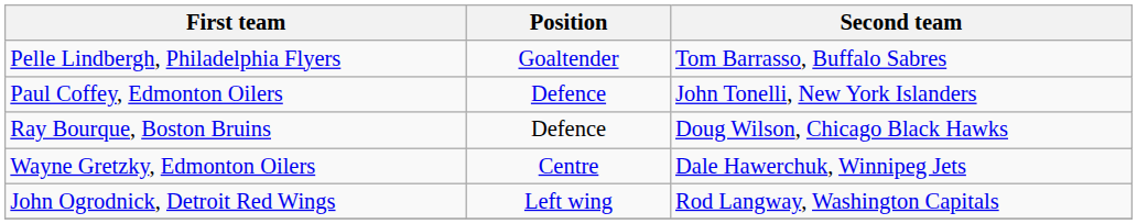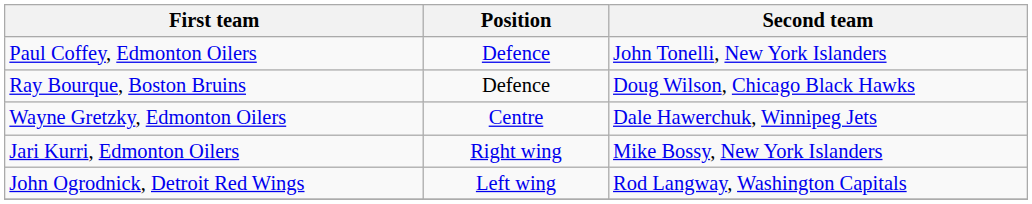 <table class="wikitable" style="width:50em">
 <tr>
 <th style="width:20em">First team</th>
 <th>  Position  </th>
 <th style="width:20em">Second team</th>
-</tr>
-<tr>
-<td><a href='#'>Pelle Lindbergh</a>, <a href='#'>Philadelphia Flyers</a></td>
-<td align=center><a href='#'>Goaltender</a></td>
-<td><a href='#'>Tom Barrasso</a>, <a href='#'>Buffalo Sabres</a></td>
 </tr>
 <tr>
 <td><a href='#'>Paul Coffey</a>, <a href='#'>Edmonton Oilers</a></td>
 <td align=center><a href='#'>Defence</a></td>
 <td><a href='#'>John Tonelli</a>, <a href='#'>New York Islanders</a></td>
 </tr>
 <tr>
 <td><a href='#'>Ray Bourque</a>, <a href='#'>Boston Bruins</a></td>
 <td align=center>Defence</td>
 <td><a href='#'>Doug Wilson</a>, <a href='#'>Chicago Black Hawks</a></td>
 </tr>
 <tr>
 <td><a href='#'>Wayne Gretzky</a>, <a href='#'>Edmonton Oilers</a></td>
 <td align=center><a href='#'>Centre</a></td>
 <td><a href='#'>Dale Hawerchuk</a>, <a href='#'>Winnipeg Jets</a></td>
 </tr>
 <tr>
+<td><a href='#'>Jari Kurri</a>, <a href='#'>Edmonton Oilers</a></td>
+<td align=center><a href='#'>Right wing</a></td>
+<td><a href='#'>Mike Bossy</a>, <a href='#'>New York Islanders</a></td>
+</tr>
+<tr>
 <td><a href='#'>John Ogrodnick</a>, <a href='#'>Detroit Red Wings</a></td>
 <td align=center><a href='#'>Left wing</a></td>
 <td><a href='#'>Rod Langway</a>, <a href='#'>Washington Capitals</a></td>
 </tr>
 <tr>
 </tr>
 </table>
